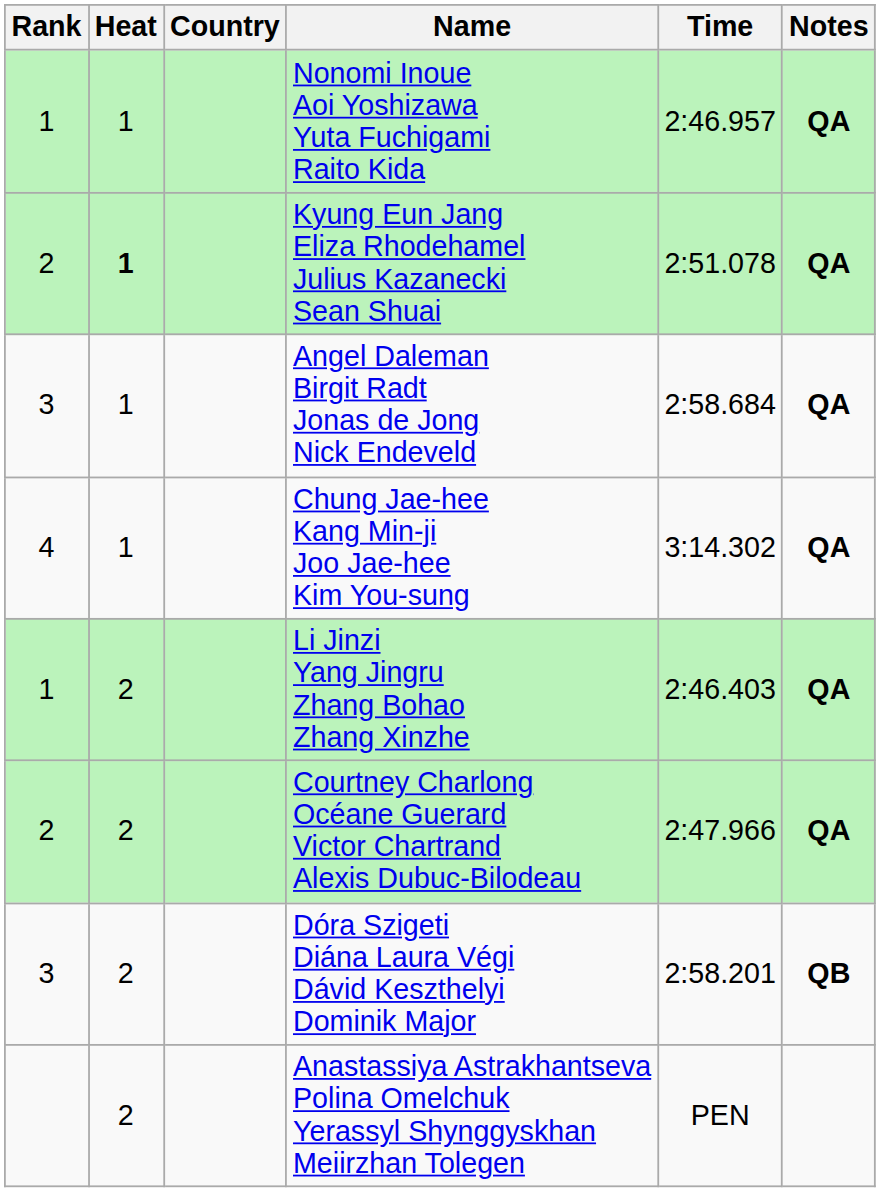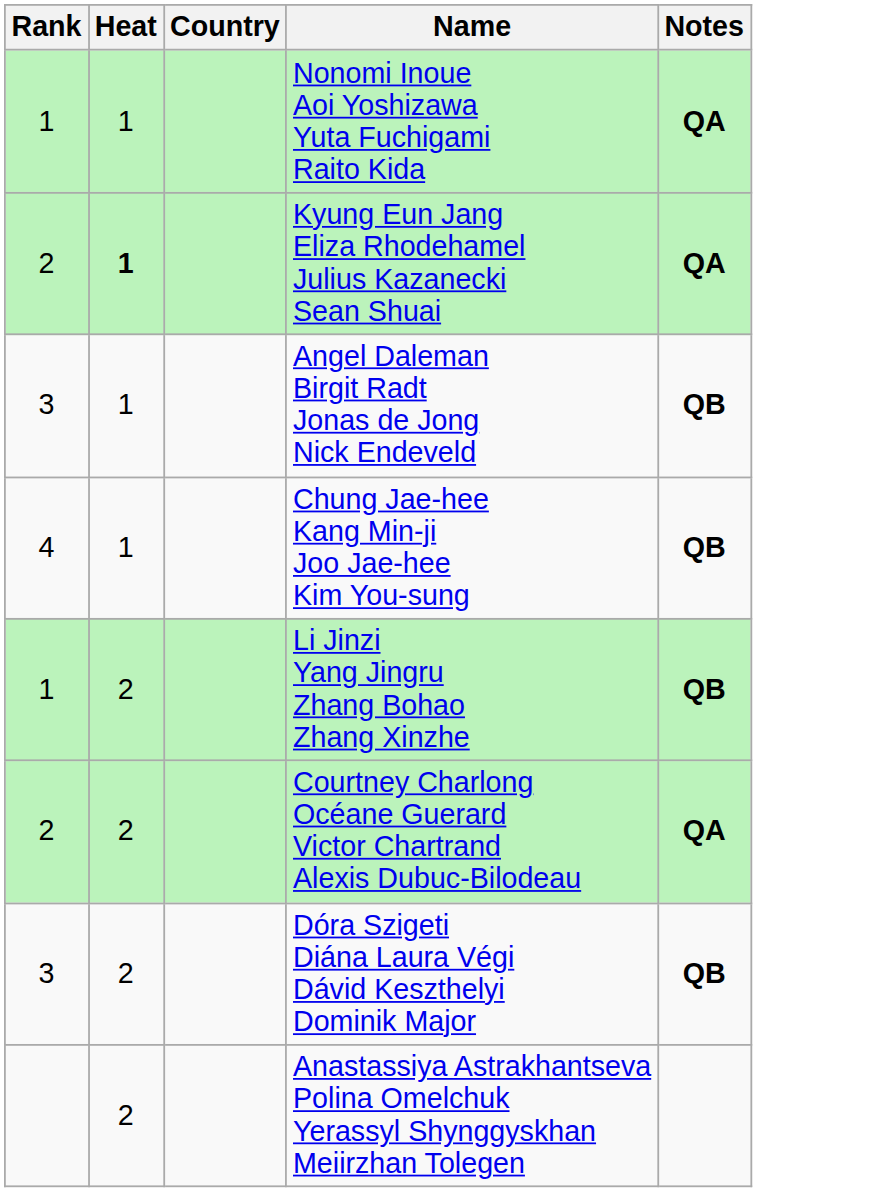 <table class="wikitable sortable" style="text-align:center">
 <tr>
 <th>Rank</th>
 <th>Heat</th>
 <th>Country</th>
 <th>Name</th>
-<th>Time</th>
 <th>Notes</th>
 </tr>
 <tr bgcolor=#bbf3bb>
 <td>1</td>
 <td>1</td>
 <td align=left></td>
 <td align=left><a href='#'>Nonomi Inoue</a><br><a href='#'>Aoi Yoshizawa</a><br><a href='#'>Yuta Fuchigami</a><br><a href='#'>Raito Kida</a></td>
-<td>2:46.957</td>
 <td><strong>QA</strong></td>
 </tr>
 <tr bgcolor=#bbf3bb>
 <td>2</td>
 <td><strong>1</strong></td>
 <td align=left></td>
 <td align=left><a href='#'>Kyung Eun Jang</a><br><a href='#'>Eliza Rhodehamel</a><br><a href='#'>Julius Kazanecki</a><br><a href='#'>Sean Shuai</a></td>
-<td>2:51.078</td>
 <td><strong>QA</strong></td>
 </tr>
 <tr>
 <td>3</td>
 <td>1</td>
 <td align=left></td>
 <td align=left><a href='#'>Angel Daleman</a><br><a href='#'>Birgit Radt</a><br><a href='#'>Jonas de Jong</a><br><a href='#'>Nick Endeveld</a></td>
-<td>2:58.684</td>
-<td><strong>QA</strong></td>
+<td><strong>QB</strong></td>
 </tr>
 <tr>
 <td>4</td>
 <td>1</td>
 <td align=left></td>
 <td align=left><a href='#'>Chung Jae-hee</a><br><a href='#'>Kang Min-ji</a><br><a href='#'>Joo Jae-hee</a><br><a href='#'>Kim You-sung</a></td>
-<td>3:14.302</td>
-<td><strong>QA</strong></td>
+<td><strong>QB</strong></td>
 </tr>
 <tr bgcolor=#bbf3bb>
 <td>1</td>
 <td>2</td>
 <td align=left></td>
 <td align=left><a href='#'>Li Jinzi</a><br><a href='#'>Yang Jingru</a><br><a href='#'>Zhang Bohao</a><br><a href='#'>Zhang Xinzhe</a></td>
-<td>2:46.403</td>
-<td><strong>QA</strong></td>
+<td><strong>QB</strong></td>
 </tr>
 <tr bgcolor=#bbf3bb>
 <td>2</td>
 <td>2</td>
 <td align=left></td>
 <td align=left><a href='#'>Courtney Charlong</a><br><a href='#'>Océane Guerard</a><br><a href='#'>Victor Chartrand</a><br><a href='#'>Alexis Dubuc-Bilodeau</a></td>
-<td>2:47.966</td>
 <td><strong>QA</strong></td>
 </tr>
 <tr>
 <td>3</td>
 <td>2</td>
 <td align=left></td>
 <td align=left><a href='#'>Dóra Szigeti</a><br><a href='#'>Diána Laura Végi</a><br><a href='#'>Dávid Keszthelyi</a><br><a href='#'>Dominik Major</a></td>
-<td>2:58.201</td>
 <td><strong>QB</strong></td>
 </tr>
 <tr>
 <td></td>
 <td>2</td>
 <td align=left></td>
 <td align=left><a href='#'>Anastassiya Astrakhantseva</a><br><a href='#'>Polina Omelchuk</a><br><a href='#'>Yerassyl Shynggyskhan</a><br><a href='#'>Meiirzhan Tolegen</a></td>
-<td>PEN</td>
 <td></td>
 </tr>
 </table>
